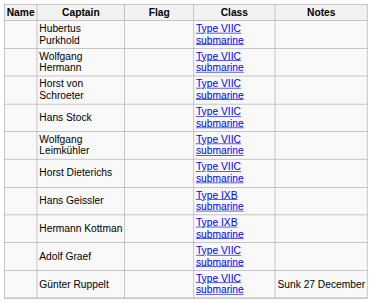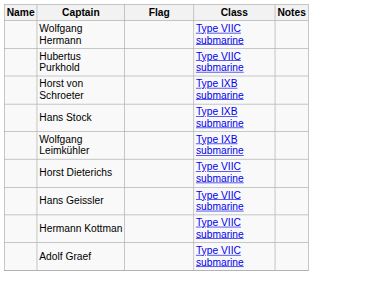 <table class="wikitable sortable">
 <tr>
 <th scope="col" width="40px">Name</th>
 <th scope="col" width="130px">Captain</th>
 <th scope="col" width="100px">Flag</th>
 <th scope="col" width="120px">Class</th>
 <th>Notes</th>
 </tr>
 <tr>
 <td align="left"></td>
-<td align="left">Hubertus Purkhold</td>
+<td align="left">Wolfgang Hermann</td>
 <td align="left"></td>
 <td align="left"><a href='#'>Type VIIC submarine</a></td>
 <td align="left"></td>
 </tr>
 <tr>
 <td align="left"></td>
-<td align="left">Wolfgang Hermann</td>
+<td align="left">Hubertus Purkhold</td>
 <td align="left"></td>
 <td align="left"><a href='#'>Type VIIC submarine</a></td>
 <td align="left"></td>
 </tr>
 <tr>
 <td align="left"></td>
 <td align="left">Horst von Schroeter</td>
 <td align="left"></td>
-<td align="left"><a href='#'>Type VIIC submarine</a></td>
+<td align="left"><a href='#'>Type IXB submarine</a></td>
 <td align="left"></td>
 </tr>
 <tr>
 <td align="left"></td>
 <td align="left">Hans Stock</td>
 <td align="left"></td>
-<td align="left"><a href='#'>Type VIIC submarine</a></td>
+<td align="left"><a href='#'>Type IXB submarine</a></td>
 <td align="left"></td>
 </tr>
 <tr>
 <td align="left"></td>
 <td align="left">Wolfgang Leimkühler</td>
 <td align="left"></td>
-<td align="left"><a href='#'>Type VIIC submarine</a></td>
+<td align="left"><a href='#'>Type IXB submarine</a></td>
 <td align="left"></td>
 </tr>
 <tr>
 <td align="left"></td>
 <td align="left">Horst Dieterichs</td>
 <td align="left"></td>
 <td align="left"><a href='#'>Type VIIC submarine</a></td>
 <td align="left"></td>
 </tr>
 <tr>
 <td align="left"></td>
 <td align="left">Hans Geissler</td>
 <td align="left"></td>
-<td align="left"><a href='#'>Type IXB submarine</a></td>
+<td align="left"><a href='#'>Type VIIC submarine</a></td>
 <td align="left"></td>
 </tr>
 <tr>
 <td align="left"></td>
 <td align="left">Hermann Kottman</td>
 <td align="left"></td>
-<td align="left"><a href='#'>Type IXB submarine</a></td>
+<td align="left"><a href='#'>Type VIIC submarine</a></td>
 <td align="left"></td>
 </tr>
 <tr>
 <td align="left"></td>
 <td align="left">Adolf Graef</td>
 <td align="left"></td>
 <td align="left"><a href='#'>Type VIIC submarine</a></td>
 <td align="left"></td>
 </tr>
 <tr>
-<td align="left"></td>
-<td align="left">Günter Ruppelt</td>
-<td align="left"></td>
-<td align="left"><a href='#'>Type VIIC submarine</a></td>
-<td align="left">Sunk 27 December</td>
-</tr>
-<tr>
 </tr>
 </table>
